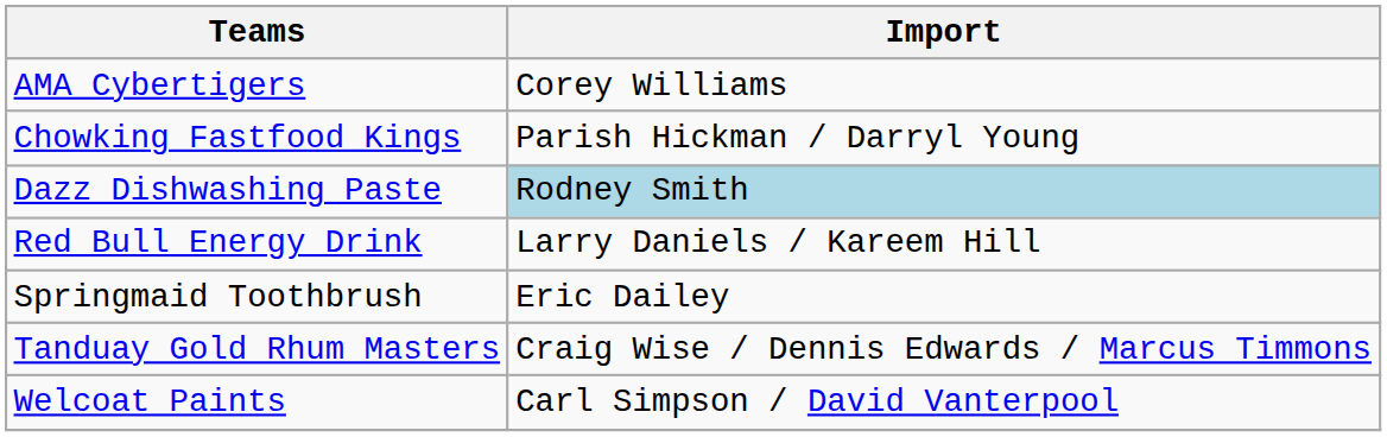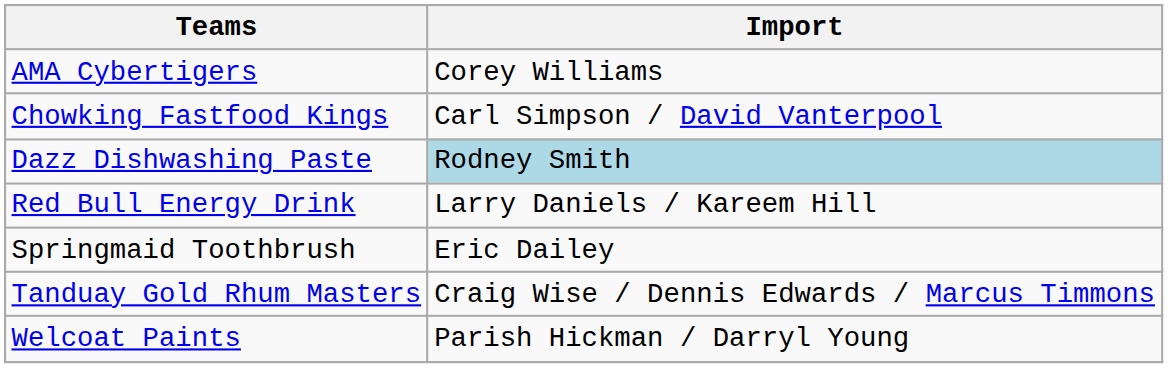 <table class="wikitable">
 <tr>
 <th>Teams</th>
 <th>Import</th>
 </tr>
 <tr>
 <td><a href='#'>AMA Cybertigers</a></td>
 <td>Corey Williams</td>
 </tr>
 <tr>
 <td><a href='#'>Chowking Fastfood Kings</a></td>
-<td>Parish Hickman / Darryl Young</td>
+<td>Carl Simpson / <a href='#'>David Vanterpool</a></td>
 </tr>
 <tr>
 <td><a href='#'>Dazz Dishwashing Paste</a></td>
 <td style="background: lightblue;">Rodney Smith</td>
 </tr>
 <tr>
 <td><a href='#'>Red Bull Energy Drink</a></td>
 <td>Larry Daniels / Kareem Hill</td>
 </tr>
 <tr>
 <td>Springmaid Toothbrush</td>
 <td>Eric Dailey</td>
 </tr>
 <tr>
 <td><a href='#'>Tanduay Gold Rhum Masters</a></td>
 <td>Craig Wise / Dennis Edwards / <a href='#'>Marcus Timmons</a></td>
 </tr>
 <tr>
 <td><a href='#'>Welcoat Paints</a></td>
-<td>Carl Simpson / <a href='#'>David Vanterpool</a></td>
+<td>Parish Hickman / Darryl Young</td>
 </tr>
 <tr>
 </tr>
 </table>
